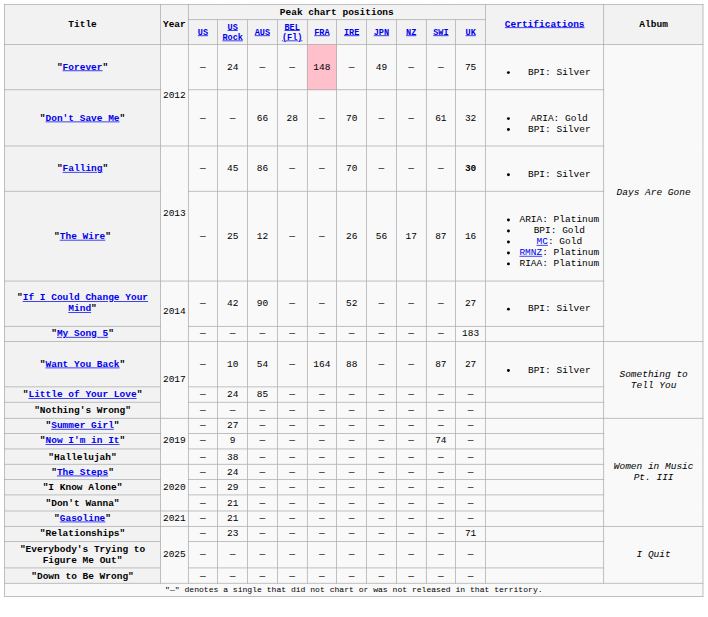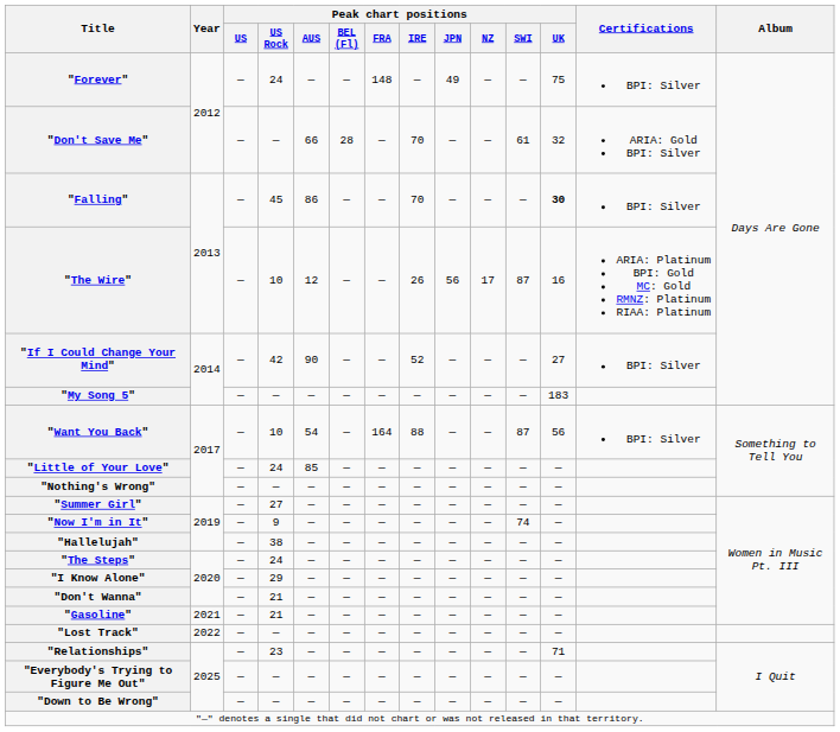 <table class="wikitable plainrowheaders" style="text-align:center;">
 <tr>
 <th scope="col" rowspan="2" style="width:16em;">Title</th>
 <th scope="col" rowspan="2" style="width:1em;">Year</th>
 <th scope="col" colspan="10">Peak chart positions</th>
 <th scope="col" rowspan="2" style="width:12em;"><a href='#'>Certifications</a></th>
 <th scope="col" rowspan="2" style="width:10em;">Album</th>
 </tr>
 <tr>
 <th scope="col" style="width:3em;font-size:90%;"><a href='#'>US</a><br></th>
 <th scope="col" style="width:3em;font-size:90%;"><a href='#'>US<br>Rock</a><br></th>
 <th scope="col" style="width:3em;font-size:90%;"><a href='#'>AUS</a><br></th>
 <th scope="col" style="width:3em;font-size:90%;"><a href='#'>BEL<br>(Fl)</a><br></th>
 <th scope="col" style="width:3em;font-size:90%;"><a href='#'>FRA</a><br></th>
 <th scope="col" style="width:3em;font-size:90%;"><a href='#'>IRE</a><br></th>
 <th scope="col" style="width:3em;font-size:90%;"><a href='#'>JPN</a><br></th>
 <th scope="col" style="width:3em;font-size:90%;"><a href='#'>NZ</a><br></th>
 <th scope="col" style="width:3em;font-size:90%;"><a href='#'>SWI</a><br></th>
 <th scope="col" style="width:3em;font-size:90%;"><a href='#'>UK</a><br></th>
 </tr>
 <tr>
 <th scope="row">"<a href='#'>Forever</a>"</th>
 <td rowspan="2">2012</td>
 <td>—</td>
 <td>24</td>
 <td>—</td>
 <td>—</td>
-<td style="background: pink;">148</td>
+<td>148</td>
 <td>—</td>
 <td>49</td>
 <td>—</td>
 <td>—</td>
 <td>75</td>
 <td><br><ul><li>BPI: Silver</li></ul></td>
 <td rowspan="6"><em>Days Are Gone</em></td>
 </tr>
 <tr>
 <th scope="row">"<a href='#'>Don't Save Me</a>"</th>
 <td>—</td>
 <td>—</td>
 <td>66</td>
 <td>28</td>
 <td>—</td>
 <td>70</td>
 <td>—</td>
 <td>—</td>
 <td>61</td>
 <td>32</td>
 <td><br><ul><li>ARIA: Gold</li><li>BPI: Silver</li></ul></td>
 </tr>
 <tr>
 <th scope="row">"<a href='#'>Falling</a>"</th>
 <td rowspan="2">2013</td>
 <td>—</td>
 <td>45</td>
 <td>86</td>
 <td>—</td>
 <td>—</td>
 <td>70</td>
 <td>—</td>
 <td>—</td>
 <td>—</td>
 <td><strong>30</strong></td>
 <td><br><ul><li>BPI: Silver</li></ul></td>
 </tr>
 <tr>
 <th scope="row">"<a href='#'>The Wire</a>"</th>
 <td>—</td>
-<td>25</td>
+<td>10</td>
 <td>12</td>
 <td>—</td>
 <td>—</td>
 <td>26</td>
 <td>56</td>
 <td>17</td>
 <td>87</td>
 <td>16</td>
 <td><br><ul><li>ARIA: Platinum</li><li>BPI: Gold</li><li><a href='#'>MC</a>: Gold</li><li><a href='#'>RMNZ</a>: Platinum</li><li>RIAA: Platinum</li></ul></td>
 </tr>
 <tr>
 <th scope="row">"<a href='#'>If I Could Change Your Mind</a>"</th>
 <td rowspan="2">2014</td>
 <td>—</td>
 <td>42</td>
 <td>90</td>
 <td>—</td>
 <td>—</td>
 <td>52</td>
 <td>—</td>
 <td>—</td>
 <td>—</td>
 <td>27</td>
 <td><br><ul><li>BPI: Silver</li></ul></td>
 </tr>
 <tr>
 <th scope="row">"<a href='#'>My Song 5</a>"<br></th>
 <td>—</td>
 <td>—</td>
 <td>—</td>
 <td>—</td>
 <td>—</td>
 <td>—</td>
 <td>—</td>
 <td>—</td>
 <td>—</td>
 <td>183</td>
 <td></td>
 </tr>
 <tr>
 <th scope="row">"<a href='#'>Want You Back</a>"</th>
 <td rowspan="3">2017</td>
 <td>—</td>
 <td>10</td>
 <td>54</td>
 <td>—</td>
 <td>164</td>
 <td>88</td>
 <td>—</td>
 <td>—</td>
 <td>87</td>
-<td>27</td>
+<td>56</td>
 <td><br><ul><li>BPI: Silver</li></ul></td>
 <td rowspan="3"><em>Something to Tell You</em></td>
 </tr>
 <tr>
 <th scope="row">"<a href='#'>Little of Your Love</a>"<br></th>
 <td>—</td>
 <td>24</td>
 <td>85</td>
 <td>—</td>
 <td>—</td>
 <td>—</td>
 <td>—</td>
 <td>—</td>
 <td>—</td>
 <td>—</td>
 <td></td>
 </tr>
 <tr>
 <th scope="row">"Nothing's Wrong"</th>
 <td>—</td>
 <td>—</td>
 <td>—</td>
 <td>—</td>
 <td>—</td>
 <td>—</td>
 <td>—</td>
 <td>—</td>
 <td>—</td>
 <td>—</td>
 <td></td>
 </tr>
 <tr>
 <th scope="row">"<a href='#'>Summer Girl</a>"</th>
 <td rowspan="3">2019</td>
 <td>—</td>
 <td>27</td>
 <td>—</td>
 <td>—</td>
 <td>—</td>
 <td>—</td>
 <td>—</td>
 <td>—</td>
 <td>—</td>
 <td>—</td>
 <td></td>
 <td rowspan="7"><em>Women in Music Pt. III</em></td>
 </tr>
 <tr>
 <th scope="row">"<a href='#'>Now I'm in It</a>"</th>
 <td>—</td>
 <td>9</td>
 <td>—</td>
 <td>—</td>
 <td>—</td>
 <td>—</td>
 <td>—</td>
 <td>—</td>
 <td>74</td>
 <td>—</td>
 <td></td>
 </tr>
 <tr>
 <th scope="row">"Hallelujah"</th>
 <td>—</td>
 <td>38</td>
 <td>—</td>
 <td>—</td>
 <td>—</td>
 <td>—</td>
 <td>—</td>
 <td>—</td>
 <td>—</td>
 <td>—</td>
 <td></td>
 </tr>
 <tr>
 <th scope="row">"<a href='#'>The Steps</a>"</th>
 <td rowspan="3">2020</td>
 <td>—</td>
 <td>24</td>
 <td>—</td>
 <td>—</td>
 <td>—</td>
 <td>—</td>
 <td>—</td>
 <td>—</td>
 <td>—</td>
 <td>—</td>
 <td></td>
 </tr>
 <tr>
 <th scope="row">"I Know Alone"</th>
 <td>—</td>
 <td>29</td>
 <td>—</td>
 <td>—</td>
 <td>—</td>
 <td>—</td>
 <td>—</td>
 <td>—</td>
 <td>—</td>
 <td>—</td>
 <td></td>
 </tr>
 <tr>
 <th scope="row">"Don't Wanna"</th>
 <td>—</td>
 <td>21</td>
 <td>—</td>
 <td>—</td>
 <td>—</td>
 <td>—</td>
 <td>—</td>
 <td>—</td>
 <td>—</td>
 <td>—</td>
 <td></td>
 </tr>
 <tr>
 <th scope="row">"<a href='#'>Gasoline</a>"<br></th>
 <td>2021</td>
 <td>—</td>
 <td>21</td>
 <td>—</td>
 <td>—</td>
 <td>—</td>
 <td>—</td>
 <td>—</td>
 <td>—</td>
 <td>—</td>
 <td>—</td>
 <td></td>
 </tr>
 <tr>
+<th scope="row">"Lost Track"</th>
+<td>2022</td>
+<td>—</td>
+<td>—</td>
+<td>—</td>
+<td>—</td>
+<td>—</td>
+<td>—</td>
+<td>—</td>
+<td>—</td>
+<td>—</td>
+<td>—</td>
+<td></td>
+<td></td>
+</tr>
+<tr>
 <th scope="row">"Relationships"</th>
 <td rowspan="3">2025</td>
 <td>—</td>
 <td>23</td>
 <td>—</td>
 <td>—</td>
 <td>—</td>
 <td>—</td>
 <td>—</td>
 <td>—</td>
 <td>—</td>
 <td>71</td>
 <td></td>
 <td rowspan="3"><em>I Quit</em></td>
 </tr>
 <tr>
 <th scope="row">"Everybody's Trying to Figure Me Out"</th>
 <td>—</td>
 <td>—</td>
 <td>—</td>
 <td>—</td>
 <td>—</td>
 <td>—</td>
 <td>—</td>
 <td>—</td>
 <td>—</td>
 <td>—</td>
 <td></td>
 </tr>
 <tr>
 <th scope="row">"Down to Be Wrong"</th>
 <td>—</td>
 <td>—</td>
 <td>—</td>
 <td>—</td>
 <td>—</td>
 <td>—</td>
 <td>—</td>
 <td>—</td>
 <td>—</td>
 <td>—</td>
 <td></td>
 </tr>
 <tr>
 <td colspan="14" style="font-size:85%">"—" denotes a single that did not chart or was not released in that territory.</td>
 </tr>
 </table>
